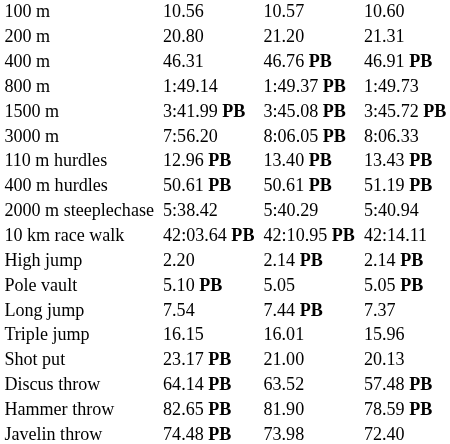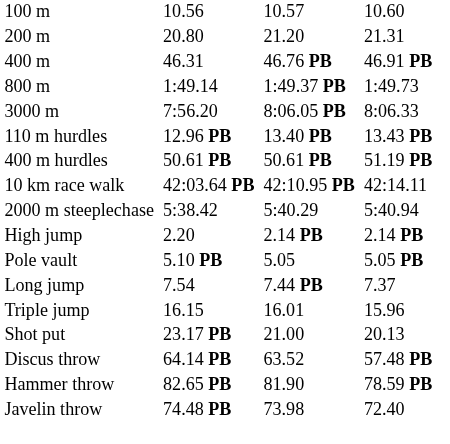 <table>
 <tr>
 <td>100 m<br></td>
 <td></td>
 <td>10.56</td>
 <td></td>
 <td>10.57</td>
 <td></td>
 <td>10.60</td>
 </tr>
 <tr>
 <td>200 m<br></td>
 <td></td>
 <td>20.80</td>
 <td></td>
 <td>21.20</td>
 <td></td>
 <td>21.31</td>
 </tr>
 <tr>
 <td>400 m<br></td>
 <td></td>
 <td>46.31</td>
 <td></td>
 <td>46.76 <strong>PB</strong></td>
 <td></td>
 <td>46.91 <strong>PB</strong></td>
 </tr>
 <tr>
 <td>800 m<br></td>
 <td></td>
 <td>1:49.14</td>
 <td></td>
 <td>1:49.37 <strong>PB</strong></td>
 <td></td>
 <td>1:49.73</td>
 </tr>
 <tr>
-<td>1500 m<br></td>
-<td></td>
-<td>3:41.99 <strong>PB</strong></td>
-<td></td>
-<td>3:45.08 <strong>PB</strong></td>
-<td></td>
-<td>3:45.72 <strong>PB</strong></td>
-</tr>
-<tr>
 <td>3000 m<br></td>
 <td></td>
 <td>7:56.20</td>
 <td></td>
 <td>8:06.05 <strong>PB</strong></td>
 <td></td>
 <td>8:06.33</td>
 </tr>
 <tr>
 <td>110 m hurdles<br></td>
 <td></td>
 <td>12.96 <strong>PB</strong></td>
 <td></td>
 <td>13.40 <strong>PB</strong></td>
 <td></td>
 <td>13.43 <strong>PB</strong></td>
 </tr>
 <tr>
 <td>400 m hurdles<br></td>
 <td></td>
 <td>50.61 <strong>PB</strong></td>
 <td></td>
 <td>50.61 <strong>PB</strong></td>
 <td></td>
 <td>51.19 <strong>PB</strong></td>
 </tr>
 <tr>
+<td>10 km race walk<br></td>
+<td></td>
+<td>42:03.64 <strong>PB</strong></td>
+<td></td>
+<td>42:10.95 <strong>PB</strong></td>
+<td></td>
+<td>42:14.11</td>
+</tr>
+<tr>
 <td>2000 m steeplechase<br></td>
 <td></td>
 <td>5:38.42</td>
 <td></td>
 <td>5:40.29</td>
 <td></td>
 <td>5:40.94</td>
-</tr>
-<tr>
-<td>10 km race walk<br></td>
-<td></td>
-<td>42:03.64 <strong>PB</strong></td>
-<td></td>
-<td>42:10.95 <strong>PB</strong></td>
-<td></td>
-<td>42:14.11</td>
 </tr>
 <tr>
 <td>High jump<br></td>
 <td></td>
 <td>2.20</td>
 <td></td>
 <td>2.14 <strong>PB</strong></td>
 <td></td>
 <td>2.14 <strong>PB</strong></td>
 </tr>
 <tr>
 <td>Pole vault<br></td>
 <td></td>
 <td>5.10 <strong>PB</strong></td>
 <td></td>
 <td>5.05</td>
 <td></td>
 <td>5.05 <strong>PB</strong></td>
 </tr>
 <tr>
 <td>Long jump<br></td>
 <td></td>
 <td>7.54</td>
 <td></td>
 <td>7.44 <strong>PB</strong></td>
 <td></td>
 <td>7.37</td>
 </tr>
 <tr>
 <td>Triple jump<br></td>
 <td></td>
 <td>16.15</td>
 <td></td>
 <td>16.01</td>
 <td></td>
 <td>15.96</td>
 </tr>
 <tr>
 <td>Shot put<br></td>
 <td></td>
 <td>23.17 <strong>PB</strong></td>
 <td></td>
 <td>21.00</td>
 <td></td>
 <td>20.13</td>
 </tr>
 <tr>
 <td>Discus throw<br></td>
 <td></td>
 <td>64.14 <strong>PB</strong></td>
 <td></td>
 <td>63.52</td>
 <td></td>
 <td>57.48 <strong>PB</strong></td>
 </tr>
 <tr>
 <td>Hammer throw<br></td>
 <td></td>
 <td>82.65 <strong>PB</strong></td>
 <td></td>
 <td>81.90</td>
 <td></td>
 <td>78.59 <strong>PB</strong></td>
 </tr>
 <tr>
 <td>Javelin throw<br></td>
 <td></td>
 <td>74.48 <strong>PB</strong></td>
 <td></td>
 <td>73.98</td>
 <td></td>
 <td>72.40</td>
 </tr>
 </table>
